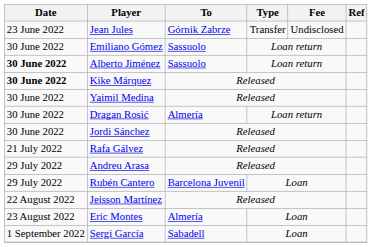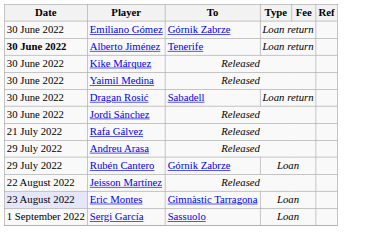 <table class="wikitable">
 <tr>
 <th>Date</th>
 <th>Player</th>
 <th>To</th>
 <th>Type</th>
 <th>Fee</th>
 <th>Ref</th>
 </tr>
 <tr>
-<td>23 June 2022</td>
-<td> <a href='#'>Jean Jules</a></td>
-<td> <a href='#'>Górnik Zabrze</a></td>
-<td align=center>Transfer</td>
-<td align=center>Undisclosed</td>
-<td align=center></td>
-</tr>
-<tr>
 <td>30 June 2022</td>
 <td> <a href='#'>Emiliano Gómez</a></td>
-<td> <a href='#'>Sassuolo</a></td>
+<td> <a href='#'>Górnik Zabrze</a></td>
 <td colspan=2 align=center><em>Loan return</em></td>
 <td align=center></td>
 </tr>
 <tr>
 <td><strong>30 June 2022</strong></td>
 <td> <a href='#'>Alberto Jiménez</a></td>
-<td> <a href='#'>Sassuolo</a></td>
+<td><a href='#'>Tenerife</a></td>
 <td colspan=2 align=center><em>Loan return</em></td>
 <td align=center></td>
 </tr>
 <tr>
-<td><strong>30 June 2022</strong></td>
+<td>30 June 2022</td>
 <td> <a href='#'>Kike Márquez</a></td>
 <td colspan=3 align=center><em>Released</em></td>
 <td align=center></td>
 </tr>
 <tr>
 <td>30 June 2022</td>
 <td> <a href='#'>Yaimil Medina</a></td>
 <td colspan=3 align=center><em>Released</em></td>
 <td align=center></td>
 </tr>
 <tr>
 <td>30 June 2022</td>
 <td> <a href='#'>Dragan Rosić</a></td>
-<td><a href='#'>Almería</a></td>
+<td><a href='#'>Sabadell</a></td>
 <td colspan=2 align=center><em>Loan return</em></td>
 <td align=center></td>
 </tr>
 <tr>
 <td>30 June 2022</td>
 <td> <a href='#'>Jordi Sánchez</a></td>
 <td colspan=3 align=center><em>Released</em></td>
 <td align=center></td>
 </tr>
 <tr>
 <td>21 July 2022</td>
 <td> <a href='#'>Rafa Gálvez</a></td>
 <td colspan=3 align=center><em>Released</em></td>
 <td align=center></td>
 </tr>
 <tr>
 <td>29 July 2022</td>
 <td> <a href='#'>Andreu Arasa</a></td>
 <td colspan=3 align=center><em>Released</em></td>
 <td align=center></td>
 </tr>
 <tr>
 <td>29 July 2022</td>
 <td> <a href='#'>Rubén Cantero</a></td>
-<td><a href='#'>Barcelona Juvenil</a></td>
+<td> <a href='#'>Górnik Zabrze</a></td>
 <td colspan=2 align=center><em>Loan</em></td>
 <td align=center></td>
 </tr>
 <tr>
 <td>22 August 2022</td>
 <td> <a href='#'>Jeisson Martínez</a></td>
 <td colspan=3 align=center><em>Released</em></td>
 <td align=center></td>
 </tr>
 <tr>
-<td>23 August 2022</td>
+<td style="background: lavender;">23 August 2022</td>
 <td> <a href='#'>Eric Montes</a></td>
-<td><a href='#'>Almería</a></td>
+<td><a href='#'>Gimnàstic Tarragona</a></td>
 <td colspan=2 align=center><em>Loan</em></td>
 <td align=center></td>
 </tr>
 <tr>
 <td>1 September 2022</td>
 <td> <a href='#'>Sergi García</a></td>
-<td><a href='#'>Sabadell</a></td>
+<td> <a href='#'>Sassuolo</a></td>
 <td colspan=2 align=center><em>Loan</em></td>
 <td align=center></td>
 </tr>
 <tr>
 </tr>
 </table>
